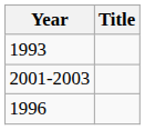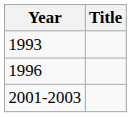 <table class="wikitable plainrowheaders">
 <tr>
 <th scope="col">Year</th>
 <th scope="col">Title</th>
 </tr>
 <tr>
 <td>1993</td>
 <td><em></em></td>
 </tr>
 <tr>
+<td>1996</td>
+<td><em></em></td>
+</tr>
+<tr>
 <td>2001-2003</td>
 <td><em></em></td>
 </tr>
-<tr>
-<td>1996</td>
-<td><em></em></td>
-</tr>
 </table>
